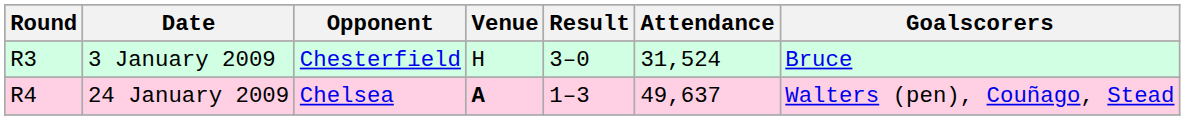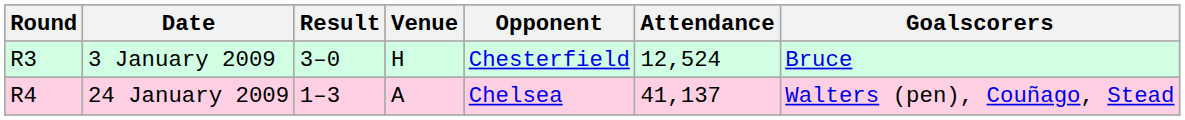 <table class="wikitable">
 <tr>
 <th>Round</th>
 <th>Date</th>
+<th>Result</th>
+<th>Venue</th>
 <th>Opponent</th>
-<th>Venue</th>
-<th>Result</th>
 <th>Attendance</th>
 <th>Goalscorers</th>
 </tr>
 <tr style="background-color: #d0ffe3;">
 <td>R3</td>
 <td>3 January 2009</td>
+<td>3–0</td>
+<td>H</td>
 <td><a href='#'>Chesterfield</a></td>
-<td>H</td>
-<td>3–0</td>
-<td>31,524</td>
+<td>12,524</td>
 <td><a href='#'>Bruce</a></td>
 </tr>
 <tr style="background-color: #ffd0e3;">
 <td>R4</td>
 <td>24 January 2009</td>
+<td>1–3</td>
+<td>A</td>
 <td><a href='#'>Chelsea</a></td>
-<td><strong>A</strong></td>
-<td>1–3</td>
-<td>49,637</td>
+<td>41,137</td>
 <td><a href='#'>Walters</a> (pen), <a href='#'>Couñago</a>, <a href='#'>Stead</a></td>
 </tr>
 </table>
